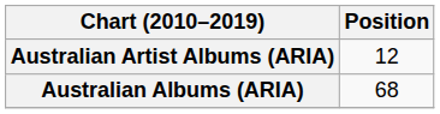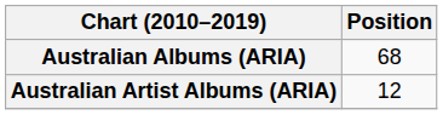 <table class="wikitable plainrowheaders" style="text-align:center">
 <tr>
 <th scope="col">Chart (2010–2019)</th>
 <th scope="col">Position</th>
 </tr>
 <tr>
+<th scope="row">Australian Albums (ARIA)</th>
+<td>68</td>
+</tr>
+<tr>
 <th scope="row">Australian Artist Albums (ARIA)</th>
 <td>12</td>
 </tr>
 <tr>
-<th scope="row">Australian Albums (ARIA)</th>
-<td>68</td>
-</tr>
-<tr>
 </tr>
 </table>
